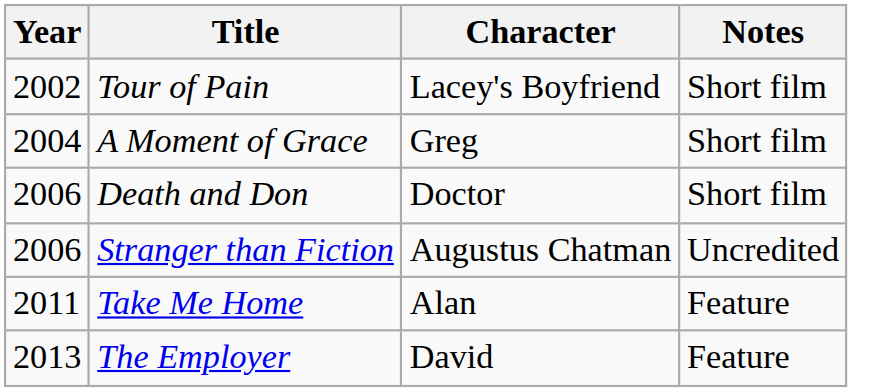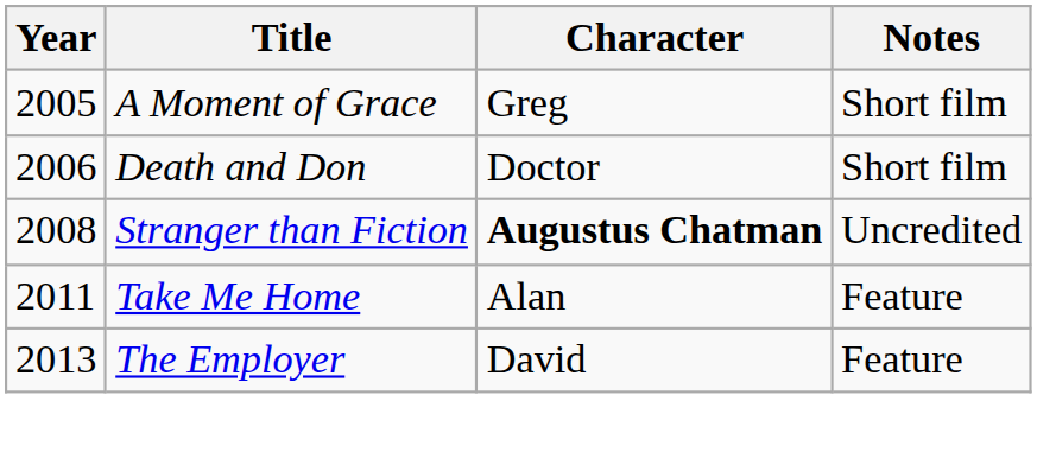 <table class="wikitable">
 <tr>
 <th>Year</th>
 <th>Title</th>
 <th>Character</th>
 <th>Notes</th>
 </tr>
 <tr>
-<td>2002</td>
-<td><em>Tour of Pain</em></td>
-<td>Lacey's Boyfriend</td>
-<td>Short film</td>
-</tr>
-<tr>
-<td>2004</td>
+<td>2005</td>
 <td><em>A Moment of Grace</em></td>
 <td>Greg</td>
 <td>Short film</td>
 </tr>
 <tr>
 <td>2006</td>
 <td><em>Death and Don</em></td>
 <td>Doctor</td>
 <td>Short film</td>
 </tr>
 <tr>
-<td>2006</td>
+<td>2008</td>
 <td><em><a href='#'>Stranger than Fiction</a></em></td>
-<td>Augustus Chatman</td>
+<td><strong>Augustus Chatman</strong></td>
 <td>Uncredited</td>
 </tr>
 <tr>
 <td>2011</td>
 <td><em><a href='#'>Take Me Home</a></em></td>
 <td>Alan</td>
 <td>Feature</td>
 </tr>
 <tr>
 <td>2013</td>
 <td><em><a href='#'>The Employer </a></em></td>
 <td>David</td>
 <td>Feature</td>
 </tr>
 </table>
